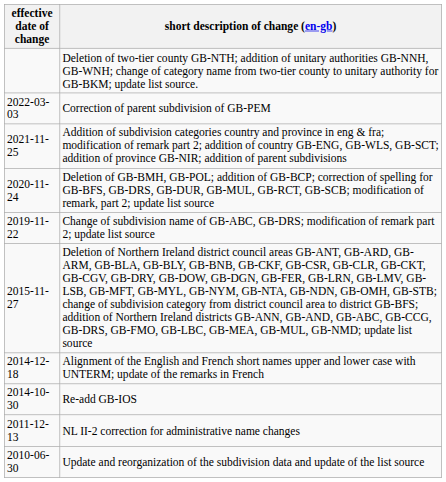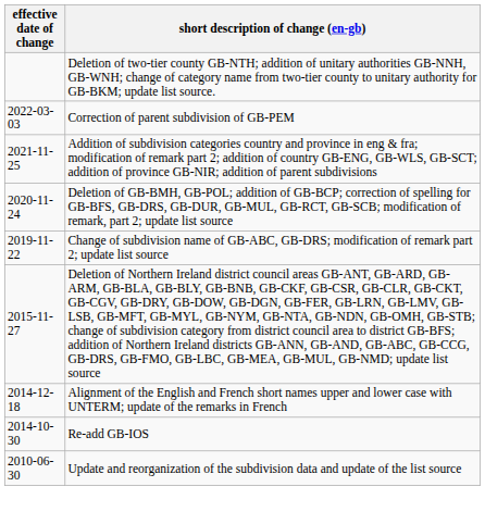 <table class=wikitable>
 <tr>
 <th>effective date of change</th>
 <th>short description of change (<a href='#'>en-gb</a>)</th>
 </tr>
 <tr>
 <td></td>
 <td>Deletion of two-tier county GB-NTH; addition of unitary authorities GB-NNH, GB-WNH; change of category name from two-tier county to unitary authority for GB-BKM; update list source.</td>
 </tr>
 <tr>
 <td>2022-03-03</td>
 <td>Correction of parent subdivision of GB-PEM</td>
 </tr>
 <tr>
 <td>2021-11-25</td>
 <td>Addition of subdivision categories country and province in eng & fra; modification of remark part 2; addition of country GB-ENG, GB-WLS, GB-SCT; addition of province GB-NIR; addition of parent subdivisions</td>
 </tr>
 <tr>
 <td>2020-11-24</td>
 <td>Deletion of GB-BMH, GB-POL; addition of GB-BCP; correction of spelling for GB-BFS, GB-DRS, GB-DUR, GB-MUL, GB-RCT, GB-SCB; modification of remark, part 2; update list source</td>
 </tr>
 <tr>
 <td>2019-11-22</td>
 <td>Change of subdivision name of GB-ABC, GB-DRS; modification of remark part 2; update list source</td>
 </tr>
 <tr>
 <td>2015-11-27</td>
 <td>Deletion of Northern Ireland district council areas GB-ANT, GB-ARD, GB-ARM, GB-BLA, GB-BLY, GB-BNB, GB-CKF, GB-CSR, GB-CLR, GB-CKT, GB-CGV, GB-DRY, GB-DOW, GB-DGN, GB-FER, GB-LRN, GB-LMV, GB-LSB, GB-MFT, GB-MYL, GB-NYM, GB-NTA, GB-NDN, GB-OMH, GB-STB; change of subdivision category from district council area to district GB-BFS; addition of Northern Ireland districts GB-ANN, GB-AND, GB-ABC, GB-CCG, GB-DRS, GB-FMO, GB-LBC, GB-MEA, GB-MUL, GB-NMD; update list source</td>
 </tr>
 <tr>
 <td>2014-12-18</td>
 <td>Alignment of the English and French short names upper and lower case with UNTERM; update of the remarks in French</td>
 </tr>
 <tr>
 <td>2014-10-30</td>
 <td>Re-add GB-IOS</td>
 </tr>
 <tr>
-<td>2011-12-13</td>
-<td>NL II-2 correction for administrative name changes</td>
-</tr>
-<tr>
 <td>2010-06-30</td>
 <td>Update and reorganization of the subdivision data and update of the list source</td>
 </tr>
 </table>
